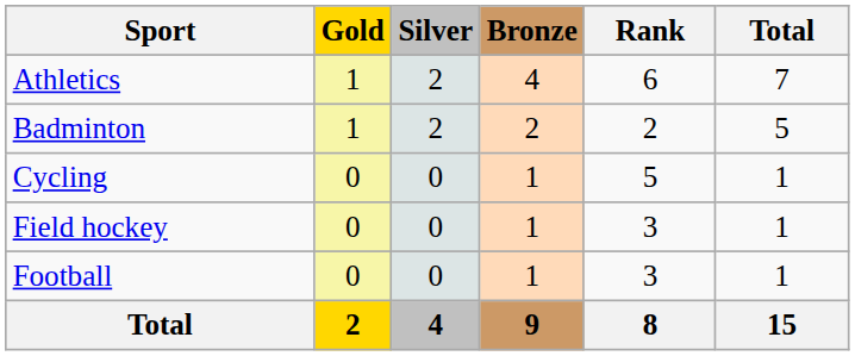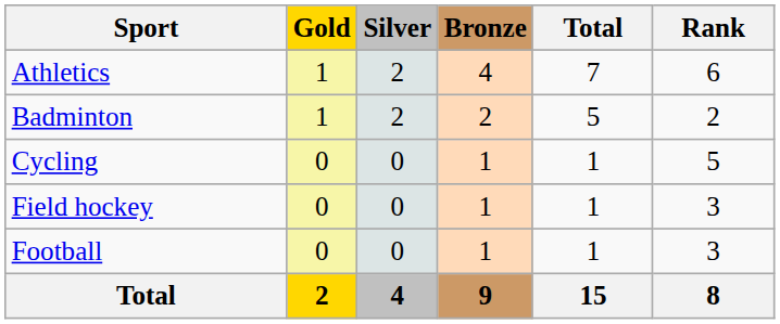 <table class="wikitable sortable" style="text-align:center; font-size:95%">
 <tr>
 <th width=150>Sport</th>
 <th style="background-color:gold; width=60;">Gold</th>
 <th style="background-color:silver; width=60;">Silver</th>
 <th style="background-color:#cc9966; width=60;">Bronze</th>
+<th width=60>Total</th>
 <th width=60>Rank</th>
-<th width=60>Total</th>
 </tr>
 <tr>
 <td align=left> <a href='#'>Athletics</a></td>
 <td bgcolor=#f7f6a8>1</td>
 <td bgcolor=#dce5e5>2</td>
 <td bgcolor=#ffdab9>4</td>
+<td>7</td>
 <td>6</td>
-<td>7</td>
 </tr>
 <tr>
 <td align=left> <a href='#'>Badminton</a></td>
 <td bgcolor=#f7f6a8>1</td>
 <td bgcolor=#dce5e5>2</td>
 <td bgcolor=#ffdab9>2</td>
+<td>5</td>
 <td>2</td>
-<td>5</td>
 </tr>
 <tr>
 <td align=left> <a href='#'>Cycling</a></td>
 <td bgcolor=#f7f6a8>0</td>
 <td bgcolor=#dce5e5>0</td>
 <td bgcolor=#ffdab9>1</td>
+<td>1</td>
 <td>5</td>
-<td>1</td>
 </tr>
 <tr>
 <td align=left> <a href='#'>Field hockey</a></td>
 <td bgcolor=#f7f6a8>0</td>
 <td bgcolor=#dce5e5>0</td>
 <td bgcolor=#ffdab9>1</td>
+<td>1</td>
 <td>3</td>
-<td>1</td>
 </tr>
 <tr>
 <td align=left> <a href='#'>Football</a></td>
 <td bgcolor=#f7f6a8>0</td>
 <td bgcolor=#dce5e5>0</td>
 <td bgcolor=#ffdab9>1</td>
+<td>1</td>
 <td>3</td>
-<td>1</td>
 </tr>
 <tr>
 <th>Total</th>
 <th style="background-color:gold; width=60;">2</th>
 <th style="background-color:silver; width=60;">4</th>
 <th style="background-color:#cc9966; width=60;">9</th>
+<th>15</th>
 <th>8</th>
-<th>15</th>
 </tr>
 </table>
